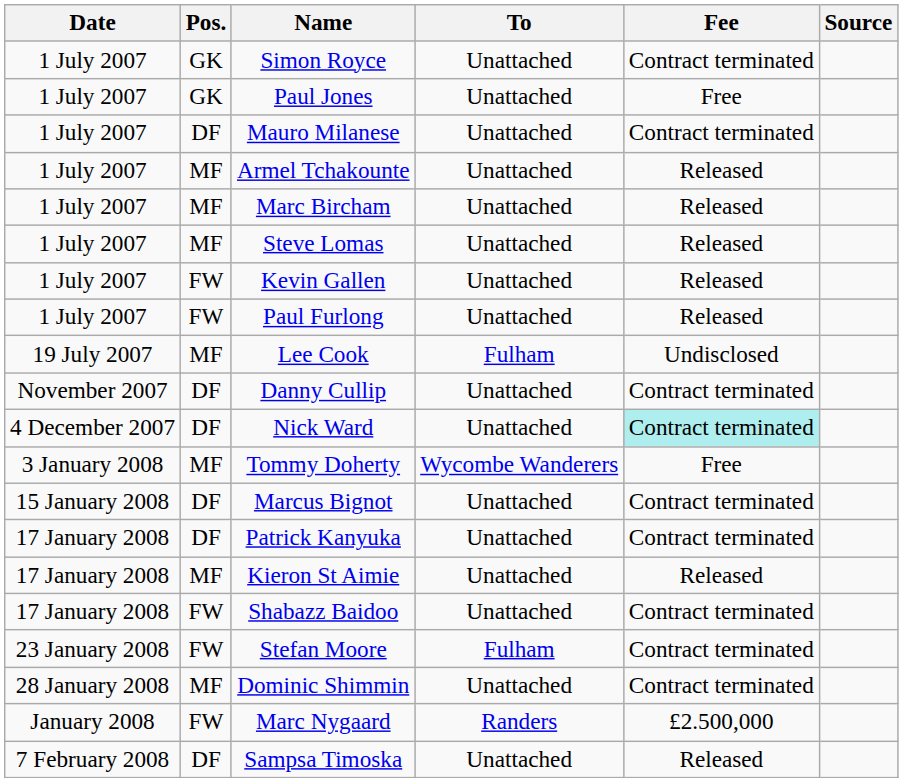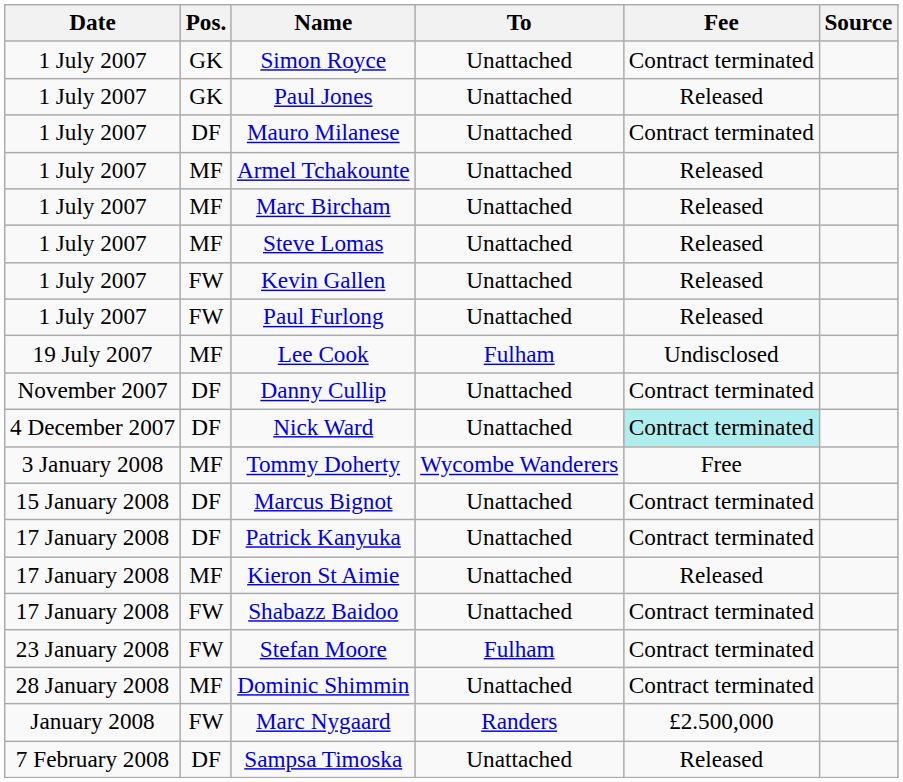 <table class="wikitable" style="text-align:center">
 <tr>
 <th>Date</th>
 <th>Pos.</th>
 <th>Name</th>
 <th>To</th>
 <th>Fee</th>
 <th>Source</th>
 </tr>
 <tr>
 <td>1 July 2007</td>
 <td>GK</td>
 <td> <a href='#'>Simon Royce</a></td>
 <td>Unattached</td>
 <td>Contract terminated</td>
 <td></td>
 </tr>
 <tr>
 <td>1 July 2007</td>
 <td>GK</td>
 <td> <a href='#'>Paul Jones</a></td>
 <td>Unattached</td>
-<td>Free</td>
+<td>Released</td>
 <td></td>
 </tr>
 <tr>
 <td>1 July 2007</td>
 <td>DF</td>
 <td> <a href='#'>Mauro Milanese</a></td>
 <td>Unattached</td>
 <td>Contract terminated</td>
 <td></td>
 </tr>
 <tr>
 <td>1 July 2007</td>
 <td>MF</td>
 <td> <a href='#'>Armel Tchakounte</a></td>
 <td>Unattached</td>
 <td>Released</td>
 <td></td>
 </tr>
 <tr>
 <td>1 July 2007</td>
 <td>MF</td>
 <td> <a href='#'>Marc Bircham</a></td>
 <td>Unattached</td>
 <td>Released</td>
 <td></td>
 </tr>
 <tr>
 <td>1 July 2007</td>
 <td>MF</td>
 <td> <a href='#'>Steve Lomas</a></td>
 <td>Unattached</td>
 <td>Released</td>
 <td></td>
 </tr>
 <tr>
 <td>1 July 2007</td>
 <td>FW</td>
 <td> <a href='#'>Kevin Gallen</a></td>
 <td>Unattached</td>
 <td>Released</td>
 <td></td>
 </tr>
 <tr>
 <td>1 July 2007</td>
 <td>FW</td>
 <td> <a href='#'>Paul Furlong</a></td>
 <td>Unattached</td>
 <td>Released</td>
 <td></td>
 </tr>
 <tr>
 <td>19 July 2007</td>
 <td>MF</td>
 <td> <a href='#'>Lee Cook</a></td>
 <td> <a href='#'>Fulham</a></td>
 <td>Undisclosed</td>
 <td></td>
 </tr>
 <tr>
 <td>November 2007</td>
 <td>DF</td>
 <td> <a href='#'>Danny Cullip</a></td>
 <td>Unattached</td>
 <td>Contract terminated</td>
 <td></td>
 </tr>
 <tr>
 <td>4 December 2007</td>
 <td>DF</td>
 <td> <a href='#'>Nick Ward</a></td>
 <td>Unattached</td>
 <td style="background: paleturquoise;">Contract terminated</td>
 <td></td>
 </tr>
 <tr>
 <td>3 January 2008</td>
 <td>MF</td>
 <td> <a href='#'>Tommy Doherty</a></td>
 <td> <a href='#'>Wycombe Wanderers</a></td>
 <td>Free</td>
 <td></td>
 </tr>
 <tr>
 <td>15 January 2008</td>
 <td>DF</td>
 <td> <a href='#'>Marcus Bignot</a></td>
 <td>Unattached</td>
 <td>Contract terminated</td>
 <td></td>
 </tr>
 <tr>
 <td>17 January 2008</td>
 <td>DF</td>
 <td> <a href='#'>Patrick Kanyuka</a></td>
 <td>Unattached</td>
 <td>Contract terminated</td>
 <td></td>
 </tr>
 <tr>
 <td>17 January 2008</td>
 <td>MF</td>
 <td> <a href='#'>Kieron St Aimie</a></td>
 <td>Unattached</td>
 <td>Released</td>
 <td></td>
 </tr>
 <tr>
 <td>17 January 2008</td>
 <td>FW</td>
 <td> <a href='#'>Shabazz Baidoo</a></td>
 <td>Unattached</td>
 <td>Contract terminated</td>
 <td></td>
 </tr>
 <tr>
 <td>23 January 2008</td>
 <td>FW</td>
 <td> <a href='#'>Stefan Moore</a></td>
 <td> <a href='#'>Fulham</a></td>
 <td>Contract terminated</td>
 <td></td>
 </tr>
 <tr>
 <td>28 January 2008</td>
 <td>MF</td>
 <td> <a href='#'>Dominic Shimmin</a></td>
 <td>Unattached</td>
 <td>Contract terminated</td>
 <td></td>
 </tr>
 <tr>
 <td>January 2008</td>
 <td>FW</td>
 <td> <a href='#'>Marc Nygaard</a></td>
 <td> <a href='#'>Randers</a></td>
 <td>£2.500,000</td>
 <td></td>
 </tr>
 <tr>
 <td>7 February 2008</td>
 <td>DF</td>
 <td> <a href='#'>Sampsa Timoska</a></td>
 <td>Unattached</td>
 <td>Released</td>
 <td></td>
 </tr>
 </table>
